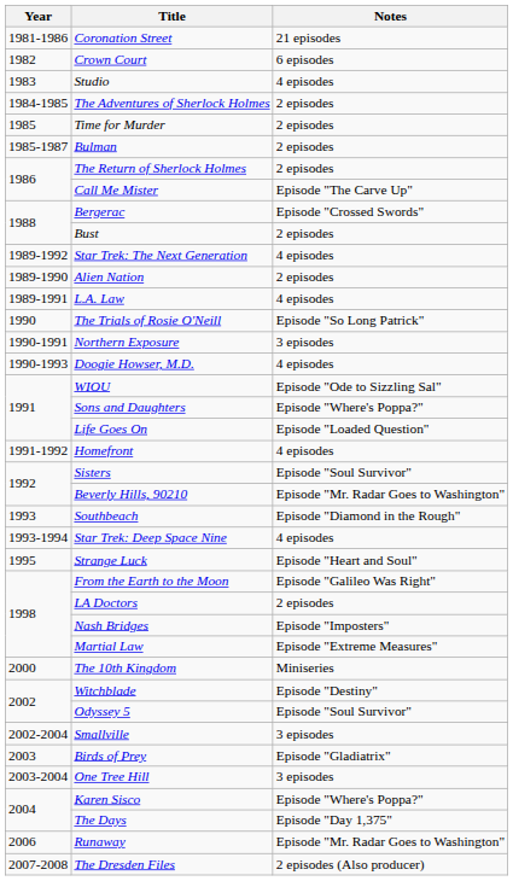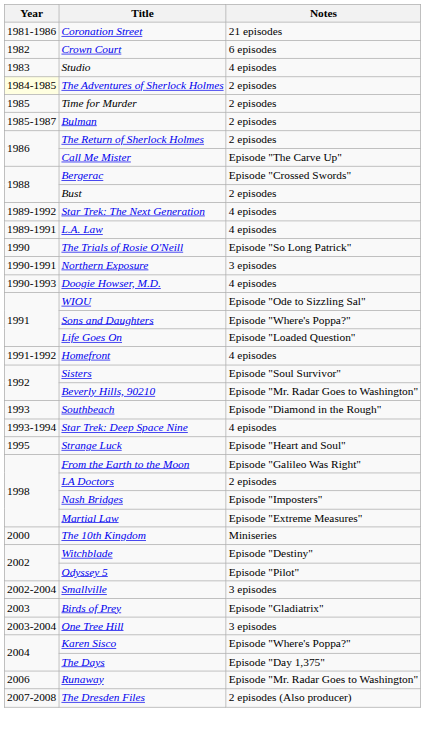 <table class="wikitable">
 <tr>
 <th>Year</th>
 <th>Title</th>
 <th>Notes</th>
 </tr>
 <tr>
 <td>1981-1986</td>
 <td><em><a href='#'>Coronation Street</a></em></td>
 <td>21 episodes</td>
 </tr>
 <tr>
 <td>1982</td>
 <td><em><a href='#'>Crown Court</a></em></td>
 <td>6 episodes</td>
 </tr>
 <tr>
 <td>1983</td>
 <td><em>Studio</em></td>
 <td>4 episodes</td>
 </tr>
 <tr>
-<td>1984-1985</td>
+<td style="background: lightyellow;">1984-1985</td>
 <td><em><a href='#'>The Adventures of Sherlock Holmes</a></em></td>
 <td>2 episodes</td>
 </tr>
 <tr>
 <td>1985</td>
 <td><em>Time for Murder</em></td>
 <td>2 episodes</td>
 </tr>
 <tr>
 <td>1985-1987</td>
 <td><em><a href='#'>Bulman</a></em></td>
 <td>2 episodes</td>
 </tr>
 <tr>
 <td rowspan=2>1986</td>
 <td><em><a href='#'>The Return of Sherlock Holmes</a></em></td>
 <td>2 episodes</td>
 </tr>
 <tr>
 <td><em><a href='#'>Call Me Mister</a></em></td>
 <td>Episode "The Carve Up"</td>
 </tr>
 <tr>
 <td rowspan=2>1988</td>
 <td><em><a href='#'>Bergerac</a></em></td>
 <td>Episode "Crossed Swords"</td>
 </tr>
 <tr>
 <td><em>Bust</em></td>
 <td>2 episodes</td>
 </tr>
 <tr>
 <td>1989-1992</td>
 <td><em><a href='#'>Star Trek: The Next Generation</a></em></td>
 <td>4 episodes</td>
-</tr>
-<tr>
-<td>1989-1990</td>
-<td><em><a href='#'>Alien Nation</a></em></td>
-<td>2 episodes</td>
 </tr>
 <tr>
 <td>1989-1991</td>
 <td><em><a href='#'>L.A. Law</a></em></td>
 <td>4 episodes</td>
 </tr>
 <tr>
 <td>1990</td>
 <td><em><a href='#'>The Trials of Rosie O'Neill</a></em></td>
 <td>Episode "So Long Patrick"</td>
 </tr>
 <tr>
 <td>1990-1991</td>
 <td><em><a href='#'>Northern Exposure</a></em></td>
 <td>3 episodes</td>
 </tr>
 <tr>
 <td>1990-1993</td>
 <td><em><a href='#'>Doogie Howser, M.D.</a></em></td>
 <td>4 episodes</td>
 </tr>
 <tr>
 <td rowspan=3>1991</td>
 <td><em><a href='#'>WIOU</a></em></td>
 <td>Episode "Ode to Sizzling Sal"</td>
 </tr>
 <tr>
 <td><em><a href='#'>Sons and Daughters</a></em></td>
 <td>Episode "Where's Poppa?"</td>
 </tr>
 <tr>
 <td><em><a href='#'>Life Goes On</a></em></td>
 <td>Episode "Loaded Question"</td>
 </tr>
 <tr>
 <td>1991-1992</td>
 <td><em><a href='#'>Homefront</a></em></td>
 <td>4 episodes</td>
 </tr>
 <tr>
 <td rowspan=2>1992</td>
 <td><em><a href='#'>Sisters</a></em></td>
 <td>Episode "Soul Survivor"</td>
 </tr>
 <tr>
 <td><em><a href='#'>Beverly Hills, 90210</a></em></td>
 <td>Episode "Mr. Radar Goes to Washington"</td>
 </tr>
 <tr>
 <td>1993</td>
 <td><em><a href='#'>Southbeach</a></em></td>
 <td>Episode "Diamond in the Rough"</td>
 </tr>
 <tr>
 <td>1993-1994</td>
 <td><em><a href='#'>Star Trek: Deep Space Nine</a></em></td>
 <td>4 episodes</td>
 </tr>
 <tr>
 <td>1995</td>
 <td><em><a href='#'>Strange Luck</a></em></td>
 <td>Episode "Heart and Soul"</td>
 </tr>
 <tr>
 <td rowspan=4>1998</td>
 <td><em><a href='#'>From the Earth to the Moon</a></em></td>
 <td>Episode "Galileo Was Right"</td>
 </tr>
 <tr>
 <td><em><a href='#'>LA Doctors</a></em></td>
 <td>2 episodes</td>
 </tr>
 <tr>
 <td><em><a href='#'>Nash Bridges</a></em></td>
 <td>Episode "Imposters"</td>
 </tr>
 <tr>
 <td><em><a href='#'>Martial Law</a></em></td>
 <td>Episode "Extreme Measures"</td>
 </tr>
 <tr>
 <td>2000</td>
 <td><em><a href='#'>The 10th Kingdom</a></em></td>
 <td>Miniseries</td>
 </tr>
 <tr>
 <td rowspan=2>2002</td>
 <td><em><a href='#'>Witchblade</a></em></td>
 <td>Episode "Destiny"</td>
 </tr>
 <tr>
 <td><em><a href='#'>Odyssey 5</a></em></td>
-<td>Episode "Soul Survivor"</td>
+<td>Episode "Pilot"</td>
 </tr>
 <tr>
 <td>2002-2004</td>
 <td><em><a href='#'>Smallville</a></em></td>
 <td>3 episodes</td>
 </tr>
 <tr>
 <td>2003</td>
 <td><em><a href='#'>Birds of Prey</a></em></td>
 <td>Episode "Gladiatrix"</td>
 </tr>
 <tr>
 <td>2003-2004</td>
 <td><em><a href='#'>One Tree Hill</a></em></td>
 <td>3 episodes</td>
 </tr>
 <tr>
 <td rowspan=2>2004</td>
 <td><em><a href='#'>Karen Sisco</a></em></td>
 <td>Episode "Where's Poppa?"</td>
 </tr>
 <tr>
 <td><em><a href='#'>The Days</a></em></td>
 <td>Episode "Day 1,375"</td>
 </tr>
 <tr>
 <td>2006</td>
 <td><em><a href='#'>Runaway</a></em></td>
 <td>Episode "Mr. Radar Goes to Washington"</td>
 </tr>
 <tr>
 <td>2007-2008</td>
 <td><em><a href='#'>The Dresden Files</a></em></td>
 <td>2 episodes (Also producer)</td>
 </tr>
 </table>
